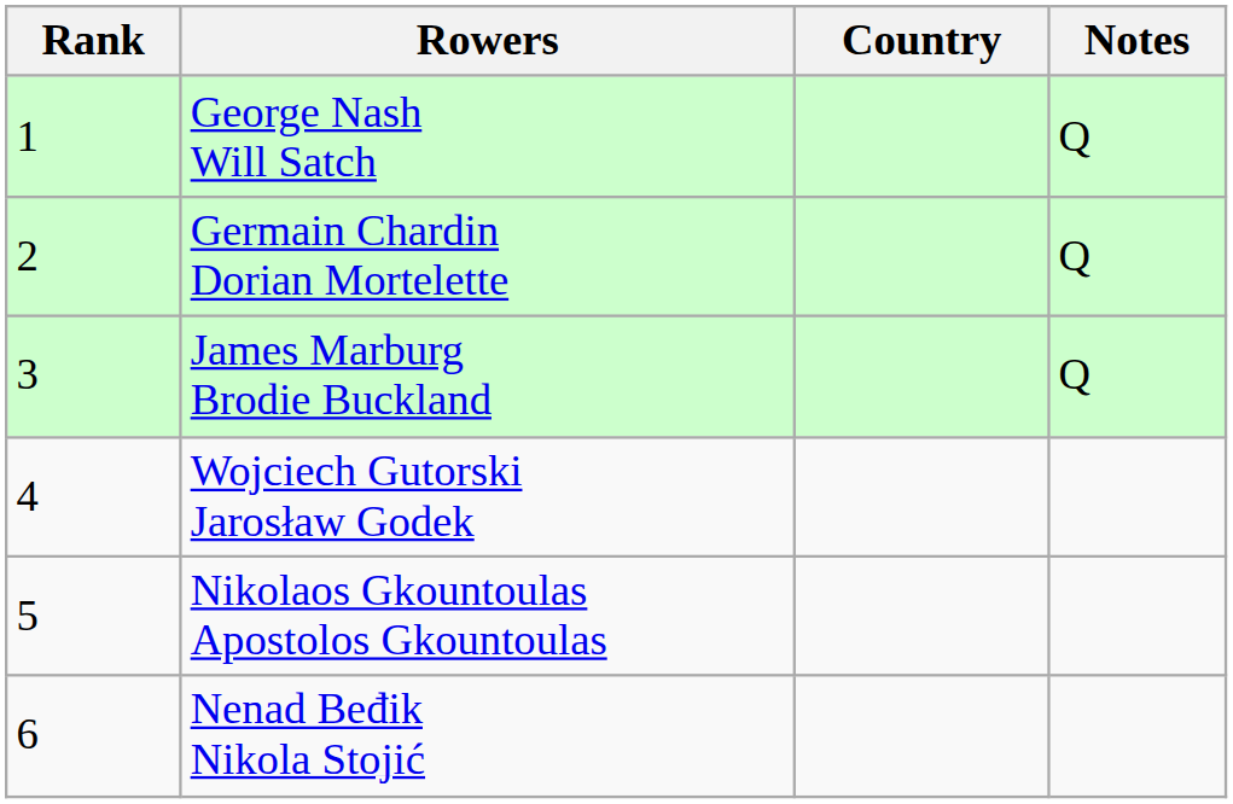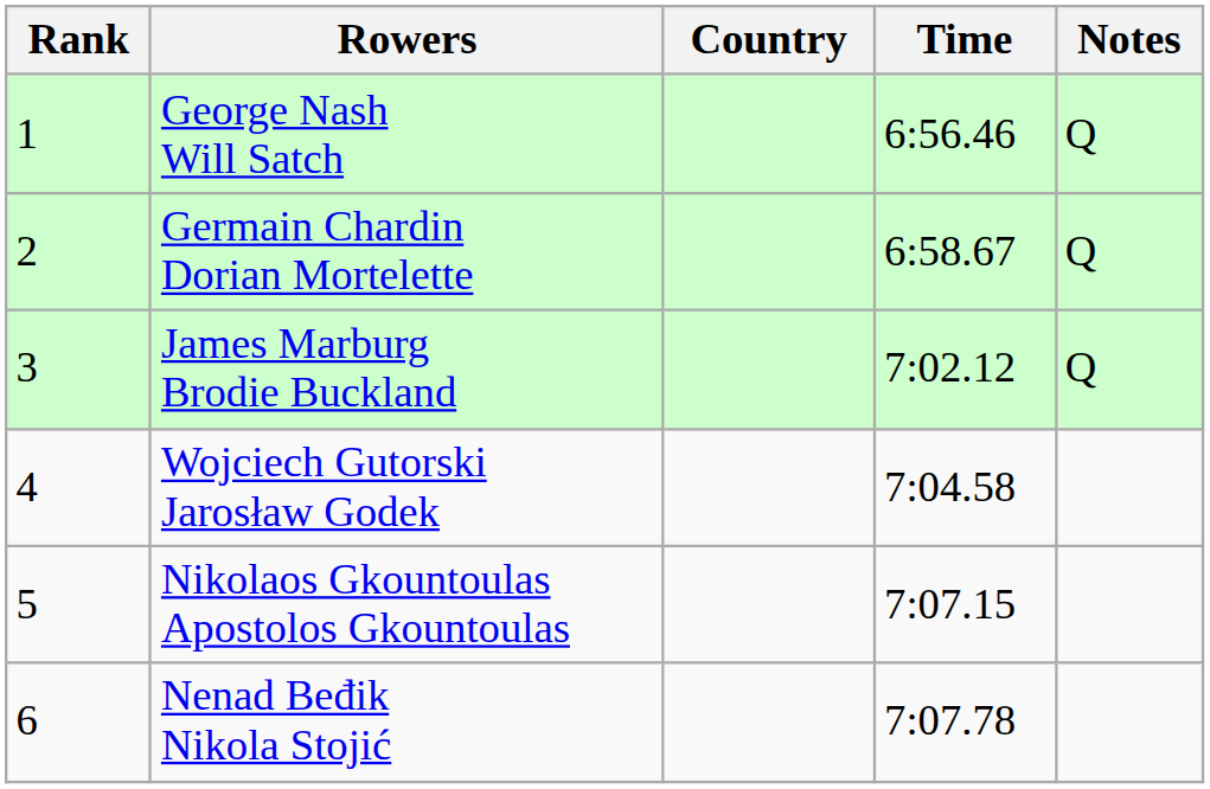 <table class="wikitable sortable" width=50%>
 <tr>
 <th>Rank</th>
 <th>Rowers</th>
 <th>Country</th>
+<th>Time</th>
 <th>Notes</th>
 </tr>
 <tr bgcolor=ccffcc>
 <td>1</td>
 <td><a href='#'>George Nash</a><br><a href='#'>Will Satch</a></td>
 <td></td>
+<td>6:56.46</td>
 <td>Q</td>
 </tr>
 <tr bgcolor=ccffcc>
 <td>2</td>
 <td><a href='#'>Germain Chardin</a><br><a href='#'>Dorian Mortelette</a></td>
 <td></td>
+<td>6:58.67</td>
 <td>Q</td>
 </tr>
 <tr bgcolor=ccffcc>
 <td>3</td>
 <td><a href='#'>James Marburg</a><br><a href='#'>Brodie Buckland</a></td>
 <td></td>
+<td>7:02.12</td>
 <td>Q</td>
 </tr>
 <tr>
 <td>4</td>
 <td><a href='#'>Wojciech Gutorski</a><br><a href='#'>Jarosław Godek</a></td>
 <td></td>
+<td>7:04.58</td>
 <td></td>
 </tr>
 <tr>
 <td>5</td>
 <td><a href='#'>Nikolaos Gkountoulas</a><br><a href='#'>Apostolos Gkountoulas</a></td>
 <td></td>
+<td>7:07.15</td>
 <td></td>
 </tr>
 <tr>
 <td>6</td>
 <td><a href='#'>Nenad Beđik</a><br><a href='#'>Nikola Stojić</a></td>
 <td></td>
+<td>7:07.78</td>
 <td></td>
 </tr>
 </table>
